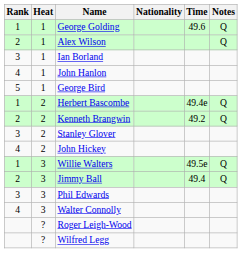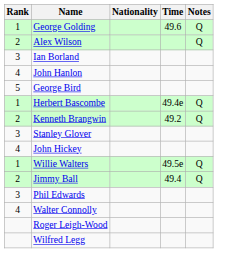 <table class="wikitable sortable" style="text-align:center">
 <tr>
 <th>Rank</th>
-<th>Heat</th>
 <th>Name</th>
 <th>Nationality</th>
 <th>Time</th>
 <th>Notes</th>
 </tr>
 <tr bgcolor=ccffcc>
-<td>1</td>
 <td>1</td>
 <td align=left><a href='#'>George Golding</a></td>
 <td align=left></td>
 <td>49.6</td>
 <td>Q</td>
 </tr>
 <tr bgcolor=ccffcc>
 <td>2</td>
-<td>1</td>
 <td align=left><a href='#'>Alex Wilson</a></td>
 <td align=left></td>
 <td></td>
 <td>Q</td>
 </tr>
 <tr>
 <td>3</td>
-<td>1</td>
 <td align=left><a href='#'>Ian Borland</a></td>
 <td align=left></td>
 <td></td>
 <td></td>
 </tr>
 <tr>
 <td>4</td>
-<td>1</td>
 <td align=left><a href='#'>John Hanlon</a></td>
 <td align=left></td>
 <td></td>
 <td></td>
 </tr>
 <tr>
 <td>5</td>
-<td>1</td>
 <td align=left><a href='#'>George Bird</a></td>
 <td align=left></td>
 <td></td>
 <td></td>
 </tr>
 <tr bgcolor=ccffcc>
 <td>1</td>
-<td>2</td>
 <td align=left><a href='#'>Herbert Bascombe</a></td>
 <td align=left></td>
 <td>49.4e</td>
 <td>Q</td>
 </tr>
 <tr bgcolor=ccffcc>
-<td>2</td>
 <td>2</td>
 <td align=left><a href='#'>Kenneth Brangwin</a></td>
 <td align=left></td>
 <td>49.2</td>
 <td>Q</td>
 </tr>
 <tr>
 <td>3</td>
-<td>2</td>
 <td align=left><a href='#'>Stanley Glover</a></td>
 <td align=left></td>
 <td></td>
 <td></td>
 </tr>
 <tr>
 <td>4</td>
-<td>2</td>
 <td align=left><a href='#'>John Hickey</a></td>
 <td align=left></td>
 <td></td>
 <td></td>
 </tr>
 <tr bgcolor=ccffcc>
 <td>1</td>
-<td>3</td>
 <td align=left><a href='#'>Willie Walters</a></td>
 <td align=left></td>
 <td>49.5e</td>
 <td>Q</td>
 </tr>
 <tr bgcolor=ccffcc>
 <td>2</td>
-<td>3</td>
 <td align=left><a href='#'>Jimmy Ball</a></td>
 <td align=left></td>
 <td>49.4</td>
 <td>Q</td>
 </tr>
 <tr>
-<td>3</td>
 <td>3</td>
 <td align=left><a href='#'>Phil Edwards</a></td>
 <td align=left></td>
 <td></td>
 <td></td>
 </tr>
 <tr>
 <td>4</td>
-<td>3</td>
 <td align=left><a href='#'>Walter Connolly</a></td>
 <td align=left></td>
 <td></td>
 <td></td>
 </tr>
 <tr>
 <td></td>
-<td>?</td>
 <td align=left><a href='#'>Roger Leigh-Wood</a></td>
 <td align=left></td>
 <td></td>
 <td></td>
 </tr>
 <tr>
 <td></td>
-<td>?</td>
 <td align=left><a href='#'>Wilfred Legg</a></td>
 <td align=left></td>
 <td></td>
 <td></td>
 </tr>
 </table>
